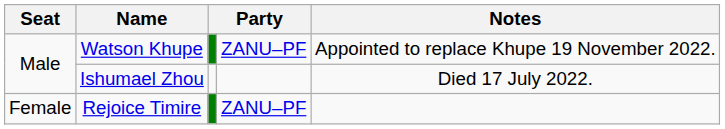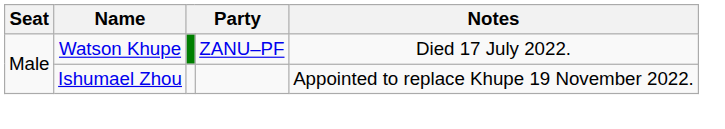 <table class="wikitable" style="text-align:center">
 <tr>
 <th>Seat</th>
 <th>Name</th>
 <th colspan="2">Party</th>
 <th>Notes</th>
 </tr>
 <tr>
 <td rowspan="2">Male</td>
 <td><a href='#'>Watson Khupe</a></td>
 <td style="background:#008000;"></td>
 <td><a href='#'>ZANU–PF</a></td>
-<td>Appointed to replace Khupe 19 November 2022.</td>
+<td>Died 17 July 2022.</td>
 </tr>
 <tr>
 <td><a href='#'>Ishumael Zhou</a></td>
 <td></td>
 <td></td>
-<td>Died 17 July 2022.</td>
-</tr>
-<tr>
-<td>Female</td>
-<td><a href='#'>Rejoice Timire</a></td>
-<td style="background:#008000;"></td>
-<td><a href='#'>ZANU–PF</a></td>
-<td></td>
+<td>Appointed to replace Khupe 19 November 2022.</td>
 </tr>
 </table>
